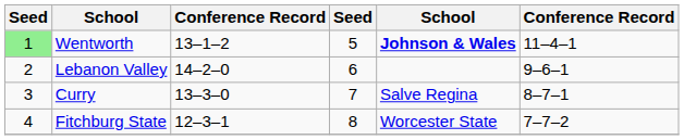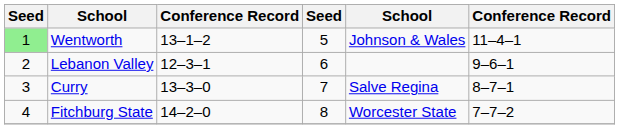 <table class="wikitable">
 <tr>
 <th>Seed</th>
 <th>School</th>
 <th>Conference Record</th>
 <th>Seed</th>
 <th>School</th>
 <th>Conference Record</th>
 </tr>
 <tr>
 <td align=center style="background: lightgreen;">1</td>
 <td><a href='#'>Wentworth</a></td>
 <td>13–1–2</td>
 <td align=center>5</td>
-<td><strong><a href='#'>Johnson & Wales</a></strong></td>
+<td><a href='#'>Johnson & Wales</a></td>
 <td>11–4–1</td>
 </tr>
 <tr>
 <td align=center>2</td>
 <td><a href='#'>Lebanon Valley</a></td>
-<td>14–2–0</td>
+<td>12–3–1</td>
 <td align=center>6</td>
 <td><a href='#'></a></td>
 <td>9–6–1</td>
 </tr>
 <tr>
 <td align=center>3</td>
 <td><a href='#'>Curry</a></td>
 <td>13–3–0</td>
 <td align=center>7</td>
 <td><a href='#'>Salve Regina</a></td>
 <td>8–7–1</td>
 </tr>
 <tr>
 <td align=center>4</td>
 <td><a href='#'>Fitchburg State</a></td>
-<td>12–3–1</td>
+<td>14–2–0</td>
 <td align=center>8</td>
 <td><a href='#'>Worcester State</a></td>
 <td>7–7–2</td>
 </tr>
 <tr>
 </tr>
 </table>
